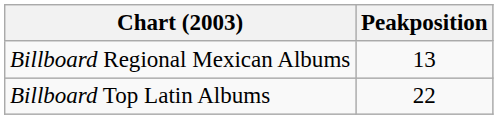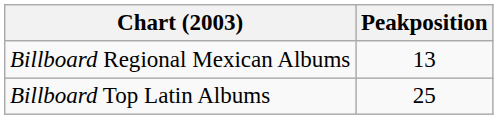 <table class="wikitable">
 <tr>
 <th>Chart (2003)</th>
 <th>Peakposition</th>
 </tr>
 <tr>
 <td><em>Billboard</em> Regional Mexican Albums</td>
 <td align="center">13</td>
 </tr>
 <tr>
 <td><em>Billboard</em> Top Latin Albums</td>
-<td align="center">22</td>
+<td align="center">25</td>
 </tr>
 </table>
